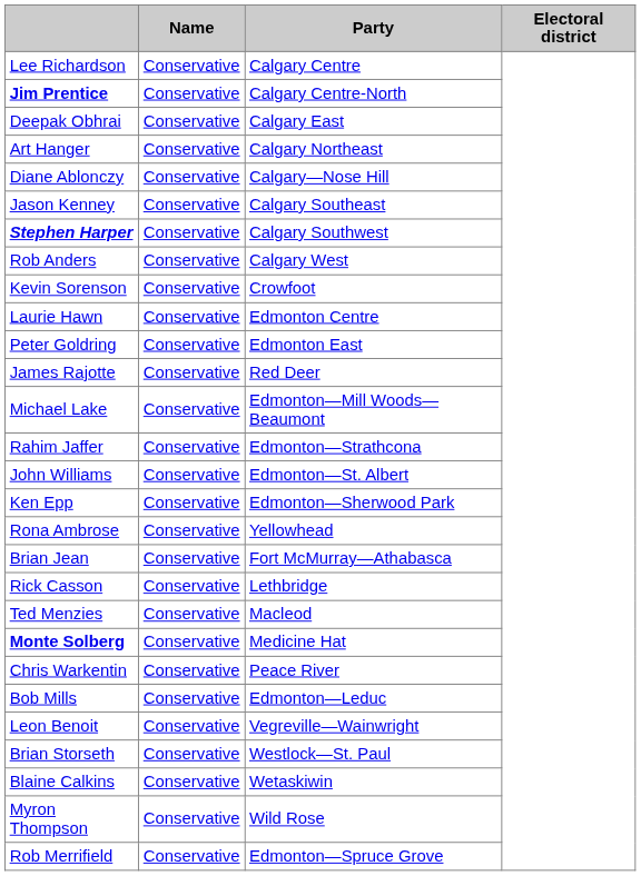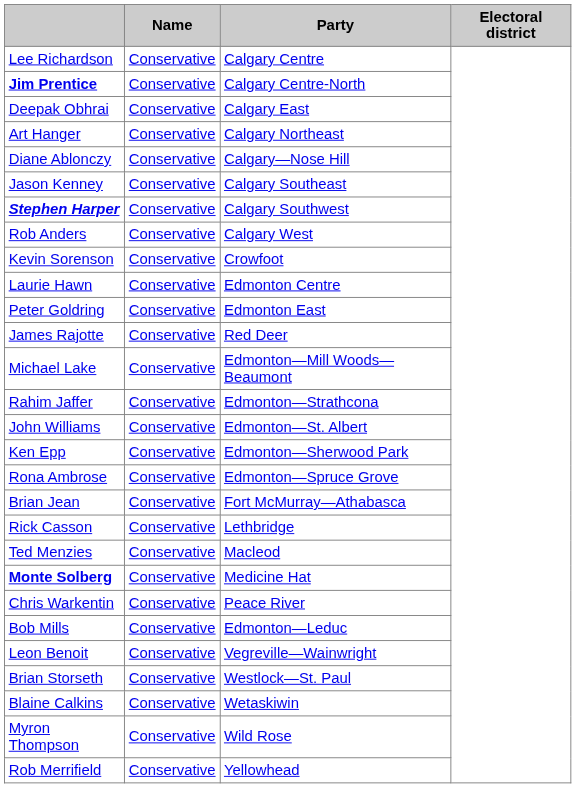 <table border="1" cellpadding="4" width="610" cellspacing="0" style="border-collapse: collapse">
 <tr bgcolor="CCCCCC">
 <th></th>
 <th>Name</th>
 <th>Party</th>
 <th>Electoral district</th>
 </tr>
 <tr>
 <td><a href='#'>Lee Richardson</a></td>
 <td><a href='#'>Conservative</a></td>
 <td><a href='#'>Calgary Centre</a></td>
 </tr>
 <tr>
 <td><strong><a href='#'>Jim Prentice</a></strong></td>
 <td><a href='#'>Conservative</a></td>
 <td><a href='#'>Calgary Centre-North</a></td>
 </tr>
 <tr>
 <td><a href='#'>Deepak Obhrai</a></td>
 <td><a href='#'>Conservative</a></td>
 <td><a href='#'>Calgary East</a></td>
 </tr>
 <tr>
 <td><a href='#'>Art Hanger</a></td>
 <td><a href='#'>Conservative</a></td>
 <td><a href='#'>Calgary Northeast</a></td>
 </tr>
 <tr>
 <td><a href='#'>Diane Ablonczy</a></td>
 <td><a href='#'>Conservative</a></td>
 <td><a href='#'>Calgary—Nose Hill</a></td>
 </tr>
 <tr>
 <td><a href='#'>Jason Kenney</a></td>
 <td><a href='#'>Conservative</a></td>
 <td><a href='#'>Calgary Southeast</a></td>
 </tr>
 <tr>
 <td><strong><em><a href='#'>Stephen Harper</a></em></strong></td>
 <td><a href='#'>Conservative</a></td>
 <td><a href='#'>Calgary Southwest</a></td>
 </tr>
 <tr>
 <td><a href='#'>Rob Anders</a></td>
 <td><a href='#'>Conservative</a></td>
 <td><a href='#'>Calgary West</a></td>
 </tr>
 <tr>
 <td><a href='#'>Kevin Sorenson</a></td>
 <td><a href='#'>Conservative</a></td>
 <td><a href='#'>Crowfoot</a></td>
 </tr>
 <tr>
 <td><a href='#'>Laurie Hawn</a></td>
 <td><a href='#'>Conservative</a></td>
 <td><a href='#'>Edmonton Centre</a></td>
 </tr>
 <tr>
 <td><a href='#'>Peter Goldring</a></td>
 <td><a href='#'>Conservative</a></td>
 <td><a href='#'>Edmonton East</a></td>
 </tr>
 <tr>
 <td><a href='#'>James Rajotte</a></td>
 <td><a href='#'>Conservative</a></td>
 <td><a href='#'>Red Deer</a></td>
 </tr>
 <tr>
 <td><a href='#'>Michael Lake</a></td>
 <td><a href='#'>Conservative</a></td>
 <td><a href='#'>Edmonton—Mill Woods—Beaumont</a></td>
 </tr>
 <tr>
 <td><a href='#'>Rahim Jaffer</a></td>
 <td><a href='#'>Conservative</a></td>
 <td><a href='#'>Edmonton—Strathcona</a></td>
 </tr>
 <tr>
 <td><a href='#'>John Williams</a></td>
 <td><a href='#'>Conservative</a></td>
 <td><a href='#'>Edmonton—St. Albert</a></td>
 </tr>
 <tr>
 <td><a href='#'>Ken Epp</a></td>
 <td><a href='#'>Conservative</a></td>
 <td><a href='#'>Edmonton—Sherwood Park</a></td>
 </tr>
 <tr>
 <td><a href='#'>Rona Ambrose</a></td>
 <td><a href='#'>Conservative</a></td>
-<td><a href='#'>Yellowhead</a></td>
+<td><a href='#'>Edmonton—Spruce Grove</a></td>
 </tr>
 <tr>
 <td><a href='#'>Brian Jean</a></td>
 <td><a href='#'>Conservative</a></td>
 <td><a href='#'>Fort McMurray—Athabasca</a></td>
 </tr>
 <tr>
 <td><a href='#'>Rick Casson</a></td>
 <td><a href='#'>Conservative</a></td>
 <td><a href='#'>Lethbridge</a></td>
 </tr>
 <tr>
 <td><a href='#'>Ted Menzies</a></td>
 <td><a href='#'>Conservative</a></td>
 <td><a href='#'>Macleod</a></td>
 </tr>
 <tr>
 <td><strong><a href='#'>Monte Solberg</a></strong></td>
 <td><a href='#'>Conservative</a></td>
 <td><a href='#'>Medicine Hat</a></td>
 </tr>
 <tr>
 <td><a href='#'>Chris Warkentin</a></td>
 <td><a href='#'>Conservative</a></td>
 <td><a href='#'>Peace River</a></td>
 </tr>
 <tr>
 <td><a href='#'>Bob Mills</a></td>
 <td><a href='#'>Conservative</a></td>
 <td><a href='#'>Edmonton—Leduc</a></td>
 </tr>
 <tr>
 <td><a href='#'>Leon Benoit</a></td>
 <td><a href='#'>Conservative</a></td>
 <td><a href='#'>Vegreville—Wainwright</a></td>
 </tr>
 <tr>
 <td><a href='#'>Brian Storseth</a></td>
 <td><a href='#'>Conservative</a></td>
 <td><a href='#'>Westlock—St. Paul</a></td>
 </tr>
 <tr>
 <td><a href='#'>Blaine Calkins</a></td>
 <td><a href='#'>Conservative</a></td>
 <td><a href='#'>Wetaskiwin</a></td>
 </tr>
 <tr>
 <td><a href='#'>Myron Thompson</a></td>
 <td><a href='#'>Conservative</a></td>
 <td><a href='#'>Wild Rose</a></td>
 </tr>
 <tr>
 <td><a href='#'>Rob Merrifield</a></td>
 <td><a href='#'>Conservative</a></td>
-<td><a href='#'>Edmonton—Spruce Grove</a></td>
+<td><a href='#'>Yellowhead</a></td>
 </tr>
 </table>
